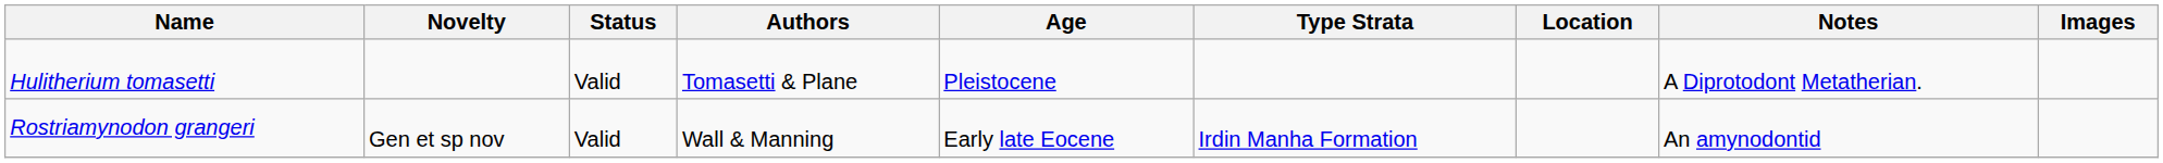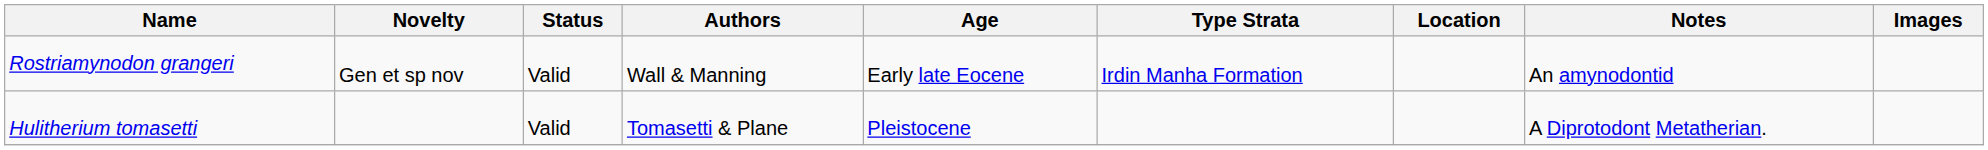 <table class="wikitable sortable" align="center" width="100%">
 <tr>
 <th>Name</th>
 <th>Novelty</th>
 <th>Status</th>
 <th>Authors</th>
 <th>Age</th>
 <th>Type Strata</th>
 <th>Location</th>
 <th>Notes</th>
 <th>Images</th>
 </tr>
 <tr>
+<td><em><a href='#'>Rostriamynodon grangeri</a></em></td>
+<td><br>Gen et sp nov</td>
+<td><br>Valid</td>
+<td><br>Wall & Manning</td>
+<td><br>Early <a href='#'>late Eocene</a></td>
+<td><br><a href='#'>Irdin Manha Formation</a></td>
+<td><br></td>
+<td><br>An <a href='#'>amynodontid</a></td>
+<td></td>
+</tr>
+<tr>
 <td><br><em><a href='#'>Hulitherium tomasetti</a></em></td>
 <td></td>
 <td><br>Valid</td>
 <td><br><a href='#'>Tomasetti</a> & Plane</td>
 <td><br><a href='#'>Pleistocene</a></td>
 <td></td>
 <td><br></td>
 <td><br>A <a href='#'>Diprotodont</a> <a href='#'>Metatherian</a>.</td>
 <td></td>
 </tr>
 <tr>
-<td><em><a href='#'>Rostriamynodon grangeri</a></em></td>
-<td><br>Gen et sp nov</td>
-<td><br>Valid</td>
-<td><br>Wall & Manning</td>
-<td><br>Early <a href='#'>late Eocene</a></td>
-<td><br><a href='#'>Irdin Manha Formation</a></td>
-<td><br></td>
-<td><br>An <a href='#'>amynodontid</a></td>
-<td></td>
-</tr>
-<tr>
 </tr>
 </table>
